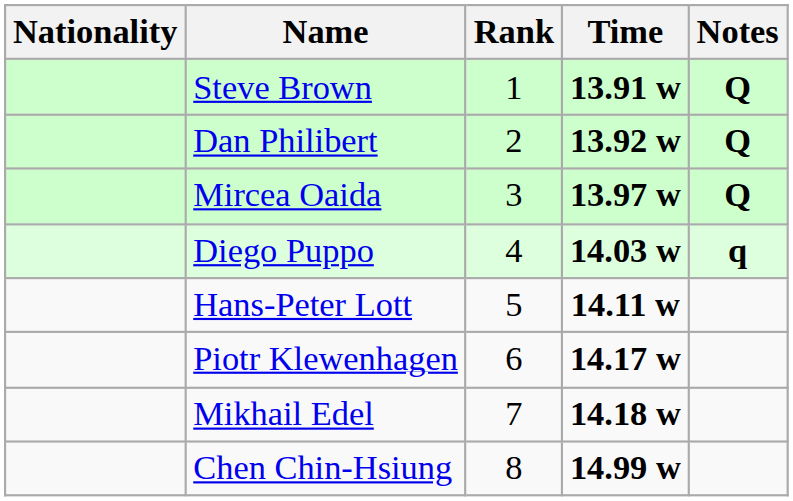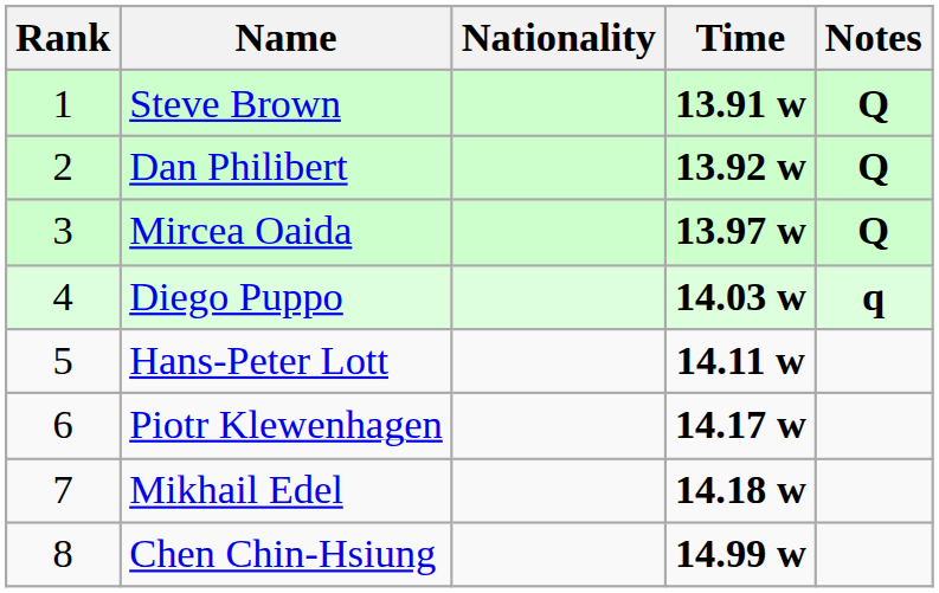 <table class="wikitable sortable" style="text-align:center">
 <tr>
+<th>Rank</th>
+<th>Name</th>
 <th>Nationality</th>
-<th>Name</th>
-<th>Rank</th>
 <th>Time</th>
 <th>Notes</th>
 </tr>
 <tr bgcolor=ccffcc>
+<td>1</td>
+<td align=left><a href='#'>Steve Brown</a></td>
 <td align=left></td>
-<td align=left><a href='#'>Steve Brown</a></td>
-<td>1</td>
 <td><strong>13.91</strong> <strong>w</strong></td>
 <td><strong>Q</strong></td>
 </tr>
 <tr bgcolor=ccffcc>
+<td>2</td>
+<td align=left><a href='#'>Dan Philibert</a></td>
 <td align=left></td>
-<td align=left><a href='#'>Dan Philibert</a></td>
-<td>2</td>
 <td><strong>13.92</strong> <strong>w</strong></td>
 <td><strong>Q</strong></td>
 </tr>
 <tr bgcolor=ccffcc>
+<td>3</td>
+<td align=left><a href='#'>Mircea Oaida</a></td>
 <td align=left></td>
-<td align=left><a href='#'>Mircea Oaida</a></td>
-<td>3</td>
 <td><strong>13.97</strong> <strong>w</strong></td>
 <td><strong>Q</strong></td>
 </tr>
 <tr bgcolor=ddffdd>
+<td>4</td>
+<td align=left><a href='#'>Diego Puppo</a></td>
 <td align=left></td>
-<td align=left><a href='#'>Diego Puppo</a></td>
-<td>4</td>
 <td><strong>14.03</strong> <strong>w</strong></td>
 <td><strong>q</strong></td>
 </tr>
 <tr>
+<td>5</td>
+<td align=left><a href='#'>Hans-Peter Lott</a></td>
 <td align=left></td>
-<td align=left><a href='#'>Hans-Peter Lott</a></td>
-<td>5</td>
 <td><strong>14.11</strong> <strong>w</strong></td>
 <td></td>
 </tr>
 <tr>
+<td>6</td>
+<td align=left><a href='#'>Piotr Klewenhagen</a></td>
 <td align=left></td>
-<td align=left><a href='#'>Piotr Klewenhagen</a></td>
-<td>6</td>
 <td><strong>14.17</strong> <strong>w</strong></td>
 <td></td>
 </tr>
 <tr>
+<td>7</td>
+<td align=left><a href='#'>Mikhail Edel</a></td>
 <td align=left></td>
-<td align=left><a href='#'>Mikhail Edel</a></td>
-<td>7</td>
 <td><strong>14.18</strong> <strong>w</strong></td>
 <td></td>
 </tr>
 <tr>
+<td>8</td>
+<td align=left><a href='#'>Chen Chin-Hsiung</a></td>
 <td align=left></td>
-<td align=left><a href='#'>Chen Chin-Hsiung</a></td>
-<td>8</td>
 <td><strong>14.99</strong> <strong>w</strong></td>
 <td></td>
 </tr>
 </table>
